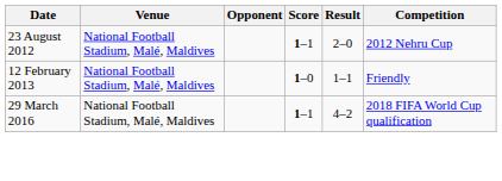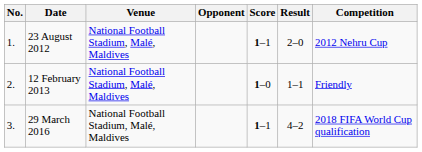 <table class="wikitable">
 <tr>
+<th>No.</th>
 <th>Date</th>
 <th>Venue</th>
 <th>Opponent</th>
 <th>Score</th>
 <th>Result</th>
 <th>Competition</th>
 </tr>
 <tr>
+<td>1.</td>
 <td>23 August 2012</td>
 <td><a href='#'>National Football Stadium</a>, <a href='#'>Malé</a>, <a href='#'>Maldives</a></td>
 <td></td>
 <td align=center><strong>1</strong>–1</td>
 <td align=center>2–0</td>
 <td><a href='#'>2012 Nehru Cup</a></td>
 </tr>
 <tr>
+<td>2.</td>
 <td>12 February 2013</td>
 <td><a href='#'>National Football Stadium</a>, <a href='#'>Malé</a>, <a href='#'>Maldives</a></td>
 <td></td>
 <td align=center><strong>1</strong>–0</td>
 <td align=center>1–1</td>
 <td><a href='#'>Friendly</a></td>
 </tr>
 <tr>
+<td>3.</td>
 <td>29 March 2016</td>
 <td>National Football Stadium, Malé, Maldives</td>
 <td></td>
 <td align=center><strong>1</strong>–1</td>
 <td align=center>4–2</td>
 <td><a href='#'>2018 FIFA World Cup qualification</a></td>
 </tr>
 </table>
